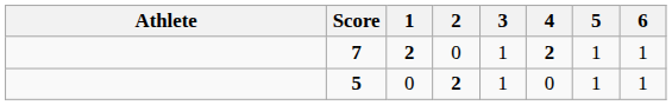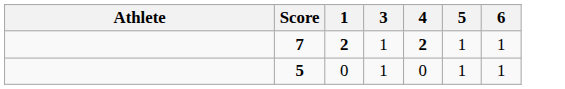 <table class="wikitable" style="text-align:center">
 <tr>
 <th width=250>Athlete</th>
 <th width=40>Score</th>
 <th width=30>1</th>
-<th width=30>2</th>
 <th width=30>3</th>
 <th width=30>4</th>
 <th width=30>5</th>
 <th width=30>6</th>
 </tr>
 <tr>
 <td align=left></td>
 <td><strong>7</strong></td>
 <td><strong>2</strong></td>
-<td>0</td>
 <td>1</td>
 <td><strong>2</strong></td>
 <td>1</td>
 <td>1</td>
 </tr>
 <tr>
 <td align=left></td>
 <td><strong>5</strong></td>
 <td>0</td>
-<td><strong>2</strong></td>
 <td>1</td>
 <td>0</td>
 <td>1</td>
 <td>1</td>
 </tr>
 </table>
